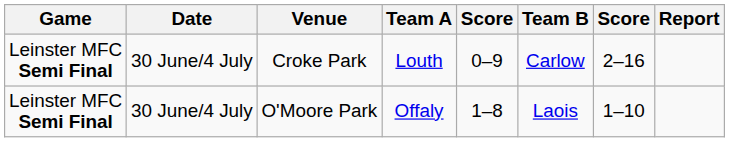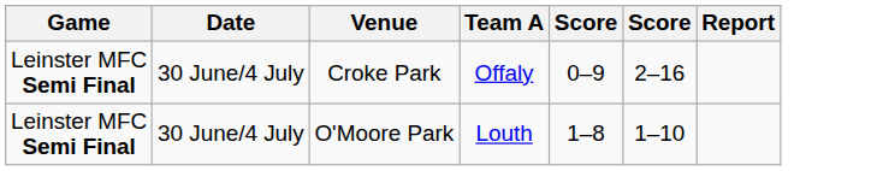 <table class="wikitable">
 <tr>
 <th>Game</th>
 <th>Date</th>
 <th>Venue</th>
 <th>Team A</th>
 <th>Score</th>
-<th>Team B</th>
 <th>Score</th>
 <th>Report</th>
 </tr>
 <tr align="center">
 <td>Leinster MFC<br><strong>Semi Final</strong></td>
 <td>30 June/4 July</td>
 <td>Croke Park</td>
-<td><a href='#'>Louth</a></td>
+<td><a href='#'>Offaly</a></td>
 <td>0–9</td>
-<td><a href='#'>Carlow</a></td>
 <td>2–16</td>
 <td></td>
 </tr>
 <tr align="center">
 <td>Leinster MFC<br><strong>Semi Final</strong></td>
 <td>30 June/4 July</td>
 <td>O'Moore Park</td>
-<td><a href='#'>Offaly</a></td>
+<td><a href='#'>Louth</a></td>
 <td>1–8</td>
-<td><a href='#'>Laois</a></td>
 <td>1–10</td>
 <td></td>
 </tr>
 </table>
